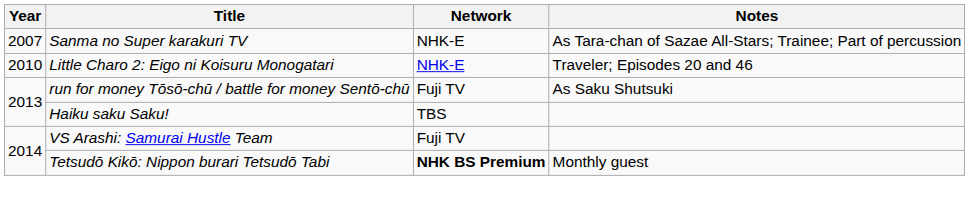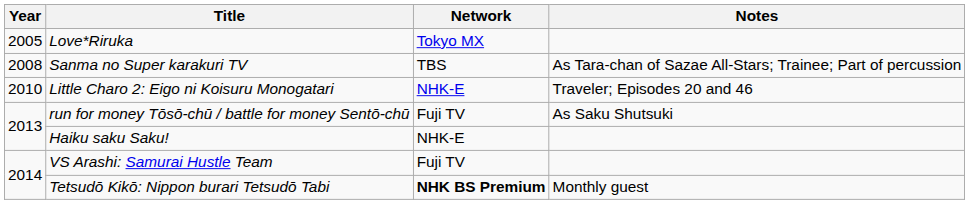 <table class="wikitable">
 <tr>
 <th>Year</th>
 <th>Title</th>
 <th>Network</th>
 <th>Notes</th>
 </tr>
 <tr>
-<td>2007</td>
+<td>2005</td>
+<td><em>Love*Riruka</em></td>
+<td><a href='#'>Tokyo MX</a></td>
+<td></td>
+</tr>
+<tr>
+<td>2008</td>
 <td><em>Sanma no Super karakuri TV</em></td>
-<td>NHK-E</td>
+<td>TBS</td>
 <td>As Tara-chan of Sazae All-Stars; Trainee; Part of percussion</td>
 </tr>
 <tr>
 <td>2010</td>
 <td><em>Little Charo 2: Eigo ni Koisuru Monogatari</em></td>
 <td><a href='#'>NHK-E</a></td>
 <td>Traveler; Episodes 20 and 46</td>
 </tr>
 <tr>
 <td rowspan="2">2013</td>
 <td><em>run for money Tōsō-chū / battle for money Sentō-chū</em></td>
 <td>Fuji TV</td>
 <td>As Saku Shutsuki</td>
 </tr>
 <tr>
 <td><em>Haiku saku Saku!</em></td>
-<td>TBS</td>
+<td>NHK-E</td>
 <td></td>
 </tr>
 <tr>
 <td rowspan="2">2014</td>
 <td><em>VS Arashi: <a href='#'>Samurai Hustle</a> Team</em></td>
 <td>Fuji TV</td>
 <td></td>
 </tr>
 <tr>
 <td><em>Tetsudō Kikō: Nippon burari Tetsudō Tabi</em></td>
 <td><strong>NHK BS Premium</strong></td>
 <td>Monthly guest</td>
 </tr>
 </table>
